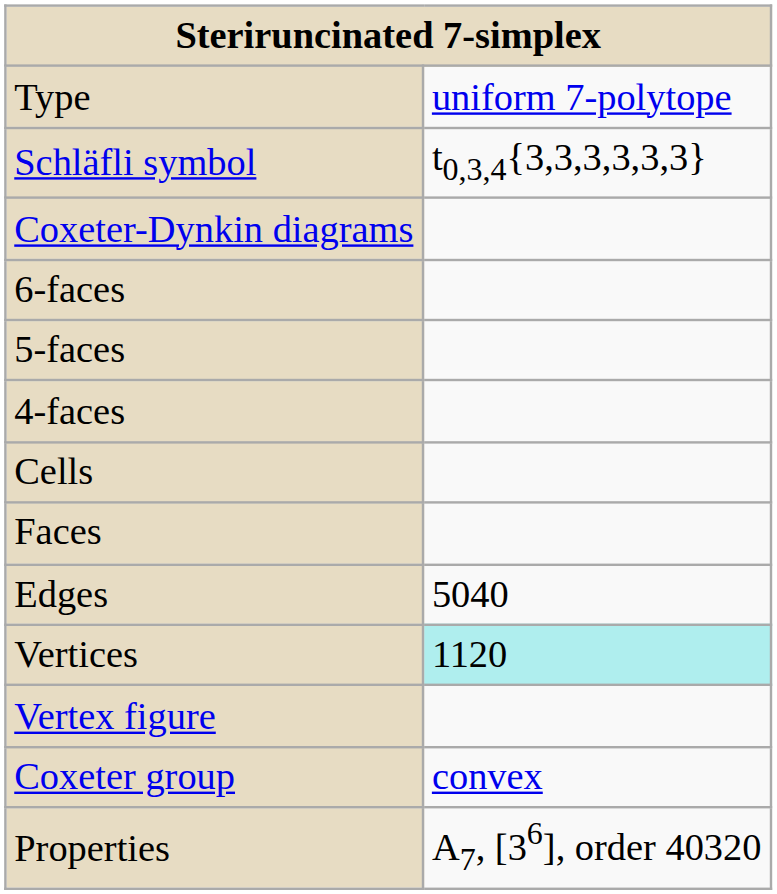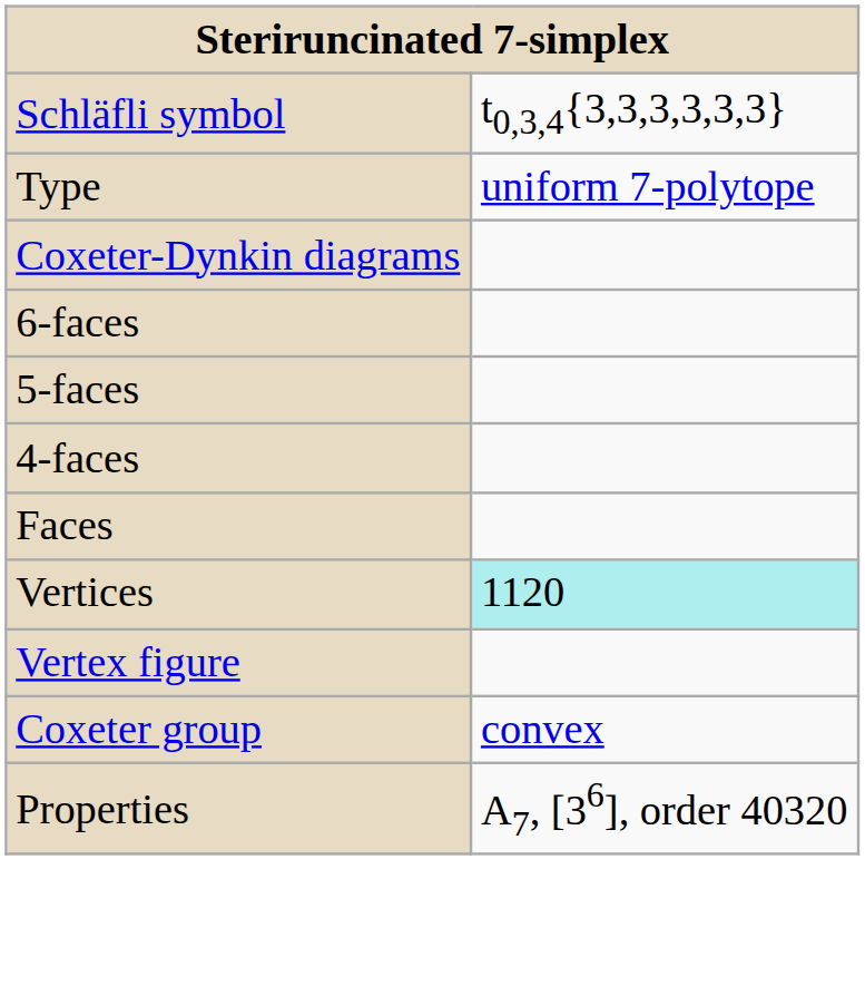 <table class="wikitable" align="right" style="margin-left:10px" width="320">
 <tr>
 <th style="background:#e7dcc3;" colspan="2">Steriruncinated 7-simplex</th>
 </tr>
 <tr>
+<td style="background:#e7dcc3;"><a href='#'>Schläfli symbol</a></td>
+<td>t<sub>0,3,4</sub>{3,3,3,3,3,3}</td>
+</tr>
+<tr>
 <td style="background:#e7dcc3;">Type</td>
 <td><a href='#'>uniform 7-polytope</a></td>
-</tr>
-<tr>
-<td style="background:#e7dcc3;"><a href='#'>Schläfli symbol</a></td>
-<td>t<sub>0,3,4</sub>{3,3,3,3,3,3}</td>
 </tr>
 <tr>
 <td style="background:#e7dcc3;"><a href='#'>Coxeter-Dynkin diagrams</a></td>
 <td></td>
 </tr>
 <tr>
 <td style="background:#e7dcc3;">6-faces</td>
 <td></td>
 </tr>
 <tr>
 <td style="background:#e7dcc3;">5-faces</td>
 <td></td>
 </tr>
 <tr>
 <td style="background:#e7dcc3;">4-faces</td>
 <td></td>
 </tr>
 <tr>
-<td style="background:#e7dcc3;">Cells</td>
-<td></td>
-</tr>
-<tr>
 <td style="background:#e7dcc3;">Faces</td>
 <td></td>
-</tr>
-<tr>
-<td style="background:#e7dcc3;">Edges</td>
-<td>5040</td>
 </tr>
 <tr>
 <td style="background:#e7dcc3;">Vertices</td>
 <td style="background: paleturquoise;">1120</td>
 </tr>
 <tr>
 <td style="background:#e7dcc3;"><a href='#'>Vertex figure</a></td>
 <td></td>
 </tr>
 <tr>
 <td style="background:#e7dcc3;"><a href='#'>Coxeter group</a></td>
 <td><a href='#'>convex</a></td>
 </tr>
 <tr>
 <td style="background:#e7dcc3;">Properties</td>
 <td>A<sub>7</sub>, [3<sup>6</sup>], order 40320</td>
 </tr>
 </table>
